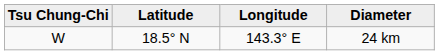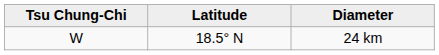 <table class="wikitable">
 <tr>
 <th width="25%" style="background:#eeeeee;">Tsu Chung-Chi</th>
 <th width="25%" style="background:#eeeeee;">Latitude</th>
-<th width="25%" style="background:#eeeeee;">Longitude</th>
 <th width="25%" style="background:#eeeeee;">Diameter</th>
 </tr>
 <tr>
 <td align="center">W</td>
 <td align="center">18.5° N</td>
-<td align="center">143.3° E</td>
 <td align="center">24 km</td>
 </tr>
 </table>
